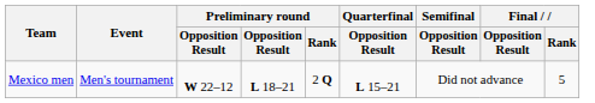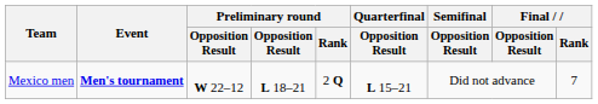 <table class=wikitable style=font-size:90%;text-align:center>
 <tr>
 <th rowspan=2>Team</th>
 <th rowspan=2>Event</th>
 <th colspan=3>Preliminary round</th>
 <th>Quarterfinal</th>
 <th>Semifinal</th>
 <th colspan=2>Final /  / </th>
 </tr>
 <tr style=font-size:95%>
 <th>Opposition<br>Result</th>
 <th>Opposition<br>Result</th>
 <th>Rank</th>
 <th>Opposition<br>Result</th>
 <th>Opposition<br>Result</th>
 <th>Opposition<br>Result</th>
 <th>Rank</th>
 </tr>
 <tr>
 <td align=left><a href='#'>Mexico men</a></td>
-<td align=left><a href='#'>Men's tournament</a></td>
+<td align=left><strong><a href='#'>Men's tournament</a></strong></td>
 <td><br><strong>W</strong> 22–12</td>
 <td><br><strong>L</strong> 18–21</td>
 <td>2 <strong>Q</strong></td>
 <td><br><strong>L</strong> 15–21</td>
 <td colspan=2>Did not advance</td>
-<td>5</td>
+<td>7</td>
 </tr>
 </table>
